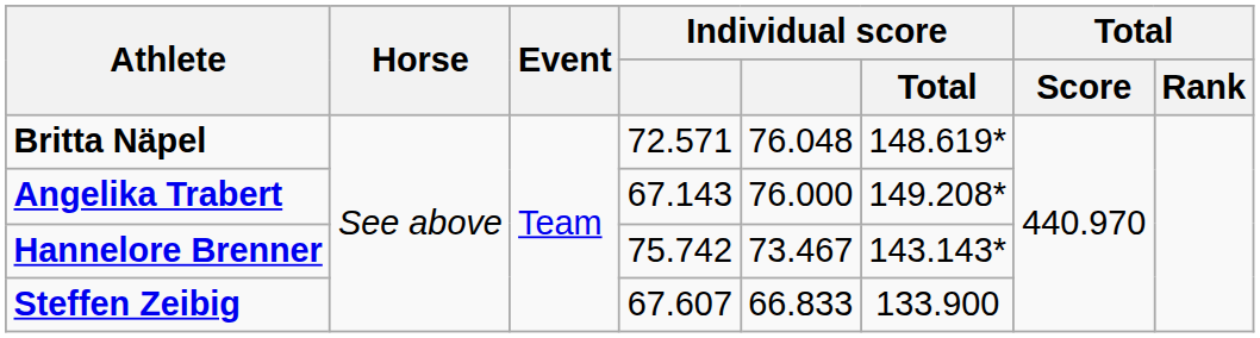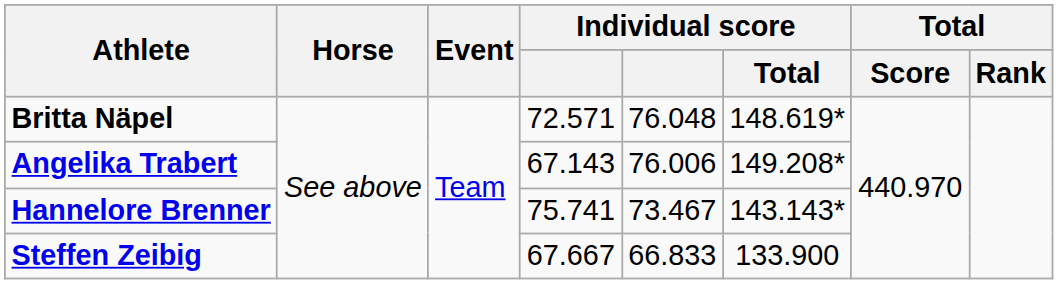 <table class=wikitable>
 <tr>
 <th rowspan="2">Athlete</th>
 <th rowspan="2">Horse</th>
 <th rowspan="2">Event</th>
 <th colspan="3">Individual score</th>
 <th colspan="2">Total</th>
 </tr>
 <tr>
 <th></th>
 <th></th>
 <th>Total</th>
 <th>Score</th>
 <th>Rank</th>
 </tr>
 <tr>
 <td><strong>Britta Näpel</strong></td>
 <td rowspan=4><em>See above</em></td>
 <td rowspan=4><a href='#'>Team</a></td>
 <td align="center">72.571</td>
 <td align="center">76.048</td>
 <td align="center">148.619*</td>
 <td align="center" rowspan="4">440.970</td>
 <td align="center" rowspan="4"></td>
 </tr>
 <tr>
 <td><strong><a href='#'>Angelika Trabert</a></strong></td>
 <td align="center">67.143</td>
-<td align="center">76.000</td>
+<td align="center">76.006</td>
 <td align="center">149.208*</td>
 </tr>
 <tr>
 <td><strong><a href='#'>Hannelore Brenner</a></strong></td>
-<td align="center">75.742</td>
+<td align="center">75.741</td>
 <td align="center">73.467</td>
 <td align="center">143.143*</td>
 </tr>
 <tr>
 <td><strong><a href='#'>Steffen Zeibig</a></strong></td>
-<td align="center">67.607</td>
+<td align="center">67.667</td>
 <td align="center">66.833</td>
 <td align="center">133.900</td>
 </tr>
 </table>
